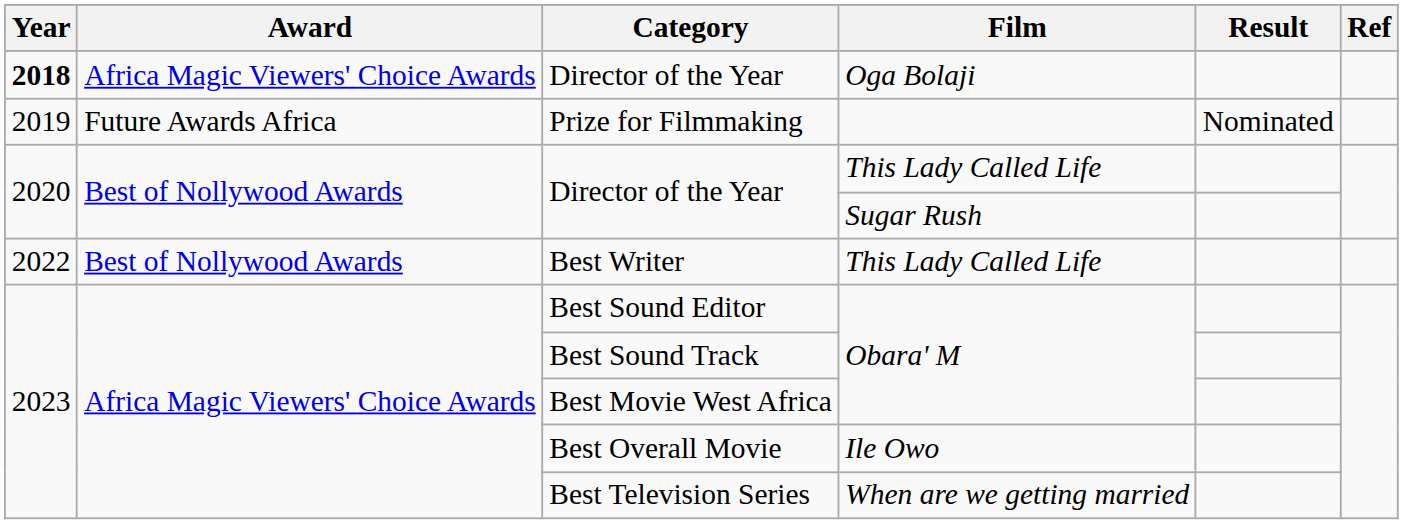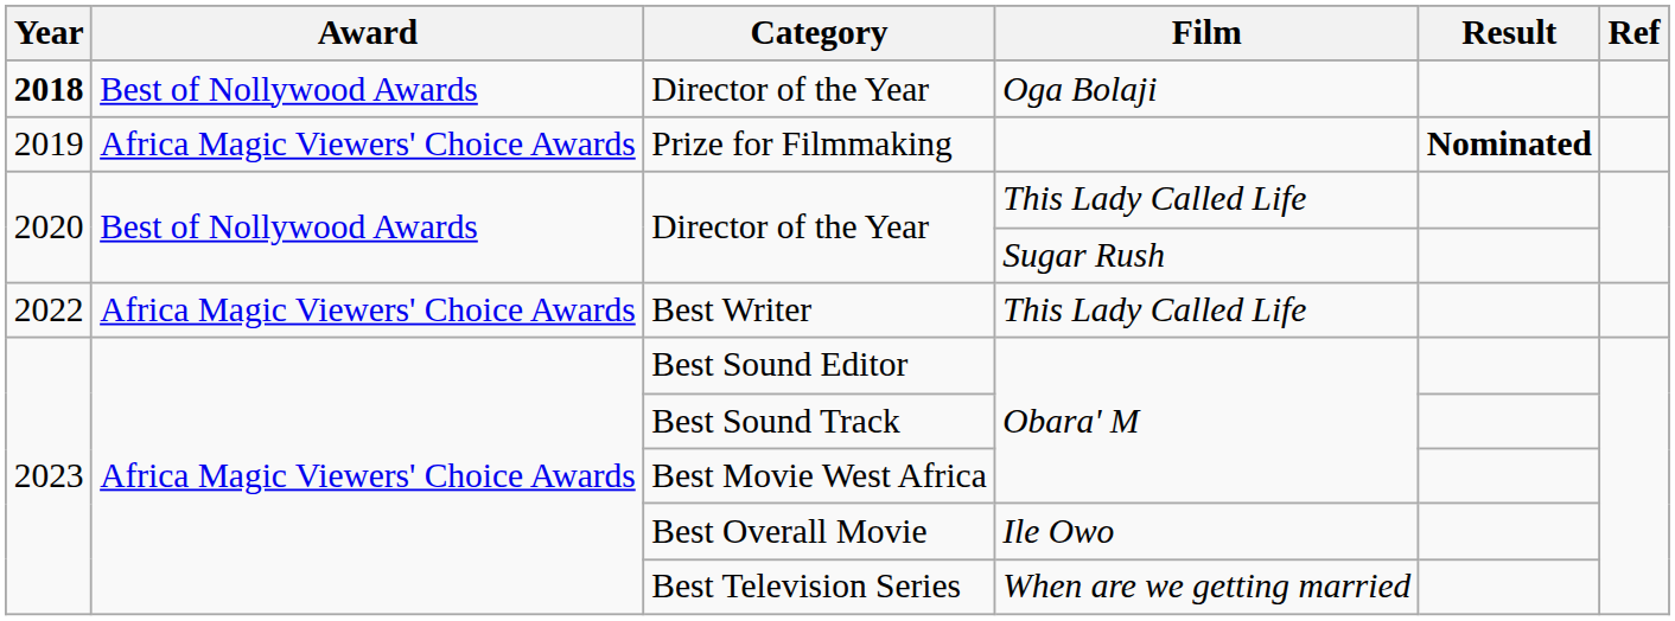 <table class="wikitable sortable">
 <tr>
 <th>Year</th>
 <th>Award</th>
 <th>Category</th>
 <th>Film</th>
 <th>Result</th>
 <th>Ref</th>
 </tr>
 <tr>
 <td><strong>2018</strong></td>
-<td><a href='#'>Africa Magic Viewers' Choice Awards</a></td>
+<td><a href='#'>Best of Nollywood Awards</a></td>
 <td>Director of the Year</td>
 <td><em>Oga Bolaji</em></td>
 <td></td>
 <td></td>
 </tr>
 <tr>
 <td>2019</td>
-<td>Future Awards Africa</td>
+<td><a href='#'>Africa Magic Viewers' Choice Awards</a></td>
 <td>Prize for Filmmaking</td>
 <td></td>
-<td>Nominated</td>
+<td><strong>Nominated</strong></td>
 <td></td>
 </tr>
 <tr>
 <td rowspan="2">2020</td>
 <td rowspan="2"><a href='#'>Best of Nollywood Awards</a></td>
 <td rowspan="2">Director of the Year</td>
 <td><em>This Lady Called Life</em></td>
 <td></td>
 <td rowspan="2"></td>
 </tr>
 <tr>
 <td><em>Sugar Rush</em></td>
 <td></td>
 </tr>
 <tr>
 <td>2022</td>
-<td><a href='#'>Best of Nollywood Awards</a></td>
+<td><a href='#'>Africa Magic Viewers' Choice Awards</a></td>
 <td>Best Writer</td>
 <td><em>This Lady Called Life</em></td>
 <td></td>
 <td></td>
 </tr>
 <tr>
 <td rowspan="5">2023</td>
 <td rowspan="5"><a href='#'>Africa Magic Viewers' Choice Awards</a></td>
 <td>Best Sound Editor</td>
 <td rowspan="3"><em>Obara' M</em></td>
 <td></td>
 <td rowspan="5"></td>
 </tr>
 <tr>
 <td>Best Sound Track</td>
 <td></td>
 </tr>
 <tr>
 <td>Best Movie West Africa</td>
 <td></td>
 </tr>
 <tr>
 <td>Best Overall Movie</td>
 <td><em>Ile Owo</em></td>
 <td></td>
 </tr>
 <tr>
 <td>Best Television Series</td>
 <td><em>When are we getting married</em></td>
 <td></td>
 </tr>
 </table>
